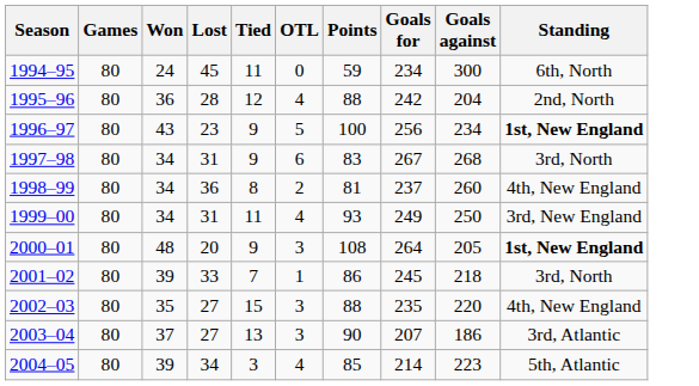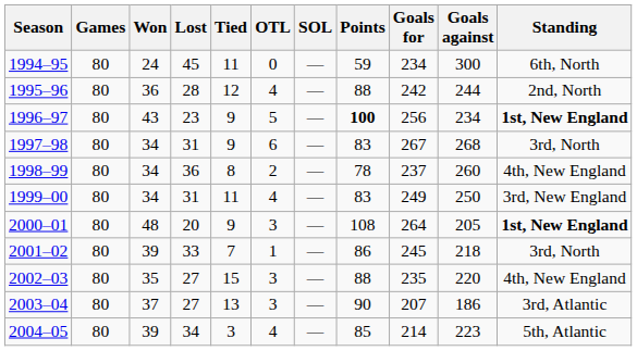 <table class="wikitable" style="text-align:center">
 <tr>
 <th>Season</th>
 <th>Games</th>
 <th>Won</th>
 <th>Lost</th>
 <th>Tied</th>
 <th>OTL</th>
+<th>SOL</th>
 <th>Points</th>
 <th>Goals<br>for</th>
 <th>Goals<br>against</th>
 <th>Standing</th>
 </tr>
 <tr>
 <td><a href='#'>1994–95</a></td>
 <td>80</td>
 <td>24</td>
 <td>45</td>
 <td>11</td>
 <td>0</td>
+<td>—</td>
 <td>59</td>
 <td>234</td>
 <td>300</td>
 <td>6th, North</td>
 </tr>
 <tr>
 <td><a href='#'>1995–96</a></td>
 <td>80</td>
 <td>36</td>
 <td>28</td>
 <td>12</td>
 <td>4</td>
+<td>—</td>
 <td>88</td>
 <td>242</td>
-<td>204</td>
+<td>244</td>
 <td>2nd, North</td>
 </tr>
 <tr>
 <td><a href='#'>1996–97</a></td>
 <td>80</td>
 <td>43</td>
 <td>23</td>
 <td>9</td>
 <td>5</td>
-<td>100</td>
+<td>—</td>
+<td><strong>100</strong></td>
 <td>256</td>
 <td>234</td>
 <td><strong>1st, New England</strong></td>
 </tr>
 <tr>
 <td><a href='#'>1997–98</a></td>
 <td>80</td>
 <td>34</td>
 <td>31</td>
 <td>9</td>
 <td>6</td>
+<td>—</td>
 <td>83</td>
 <td>267</td>
 <td>268</td>
 <td>3rd, North</td>
 </tr>
 <tr>
 <td><a href='#'>1998–99</a></td>
 <td>80</td>
 <td>34</td>
 <td>36</td>
 <td>8</td>
 <td>2</td>
-<td>81</td>
+<td>—</td>
+<td>78</td>
 <td>237</td>
 <td>260</td>
 <td>4th, New England</td>
 </tr>
 <tr>
 <td><a href='#'>1999–00</a></td>
 <td>80</td>
 <td>34</td>
 <td>31</td>
 <td>11</td>
 <td>4</td>
-<td>93</td>
+<td>—</td>
+<td>83</td>
 <td>249</td>
 <td>250</td>
 <td>3rd, New England</td>
 </tr>
 <tr>
 <td><a href='#'>2000–01</a></td>
 <td>80</td>
 <td>48</td>
 <td>20</td>
 <td>9</td>
 <td>3</td>
+<td>—</td>
 <td>108</td>
 <td>264</td>
 <td>205</td>
 <td><strong>1st, New England</strong></td>
 </tr>
 <tr>
 <td><a href='#'>2001–02</a></td>
 <td>80</td>
 <td>39</td>
 <td>33</td>
 <td>7</td>
 <td>1</td>
+<td>—</td>
 <td>86</td>
 <td>245</td>
 <td>218</td>
 <td>3rd, North</td>
 </tr>
 <tr>
 <td><a href='#'>2002–03</a></td>
 <td>80</td>
 <td>35</td>
 <td>27</td>
 <td>15</td>
 <td>3</td>
+<td>—</td>
 <td>88</td>
 <td>235</td>
 <td>220</td>
 <td>4th, New England</td>
 </tr>
 <tr>
 <td><a href='#'>2003–04</a></td>
 <td>80</td>
 <td>37</td>
 <td>27</td>
 <td>13</td>
 <td>3</td>
+<td>—</td>
 <td>90</td>
 <td>207</td>
 <td>186</td>
 <td>3rd, Atlantic</td>
 </tr>
 <tr>
 <td><a href='#'>2004–05</a></td>
 <td>80</td>
 <td>39</td>
 <td>34</td>
 <td>3</td>
 <td>4</td>
+<td>—</td>
 <td>85</td>
 <td>214</td>
 <td>223</td>
 <td>5th, Atlantic</td>
 </tr>
 </table>
